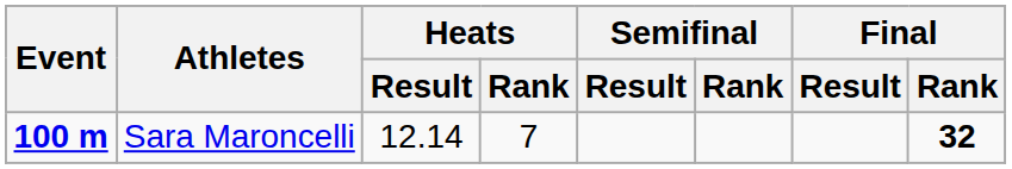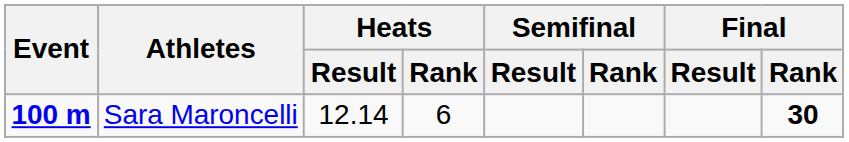 <table class="wikitable" border="1" style="font-size:90%">
 <tr>
 <th rowspan="2">Event</th>
 <th rowspan="2">Athletes</th>
 <th colspan="2">Heats</th>
 <th colspan="2">Semifinal</th>
 <th colspan="2">Final</th>
 </tr>
 <tr>
 <th>Result</th>
 <th>Rank</th>
 <th>Result</th>
 <th>Rank</th>
 <th>Result</th>
 <th>Rank</th>
 </tr>
 <tr>
 <td><strong><a href='#'>100 m</a></strong></td>
 <td><a href='#'>Sara Maroncelli</a></td>
 <td align=center>12.14</td>
-<td align=center>7</td>
+<td align=center>6</td>
 <td align=center></td>
 <td align=center></td>
 <td align=center></td>
-<td align=center><strong>32</strong></td>
+<td align=center><strong>30</strong></td>
 </tr>
 </table>
